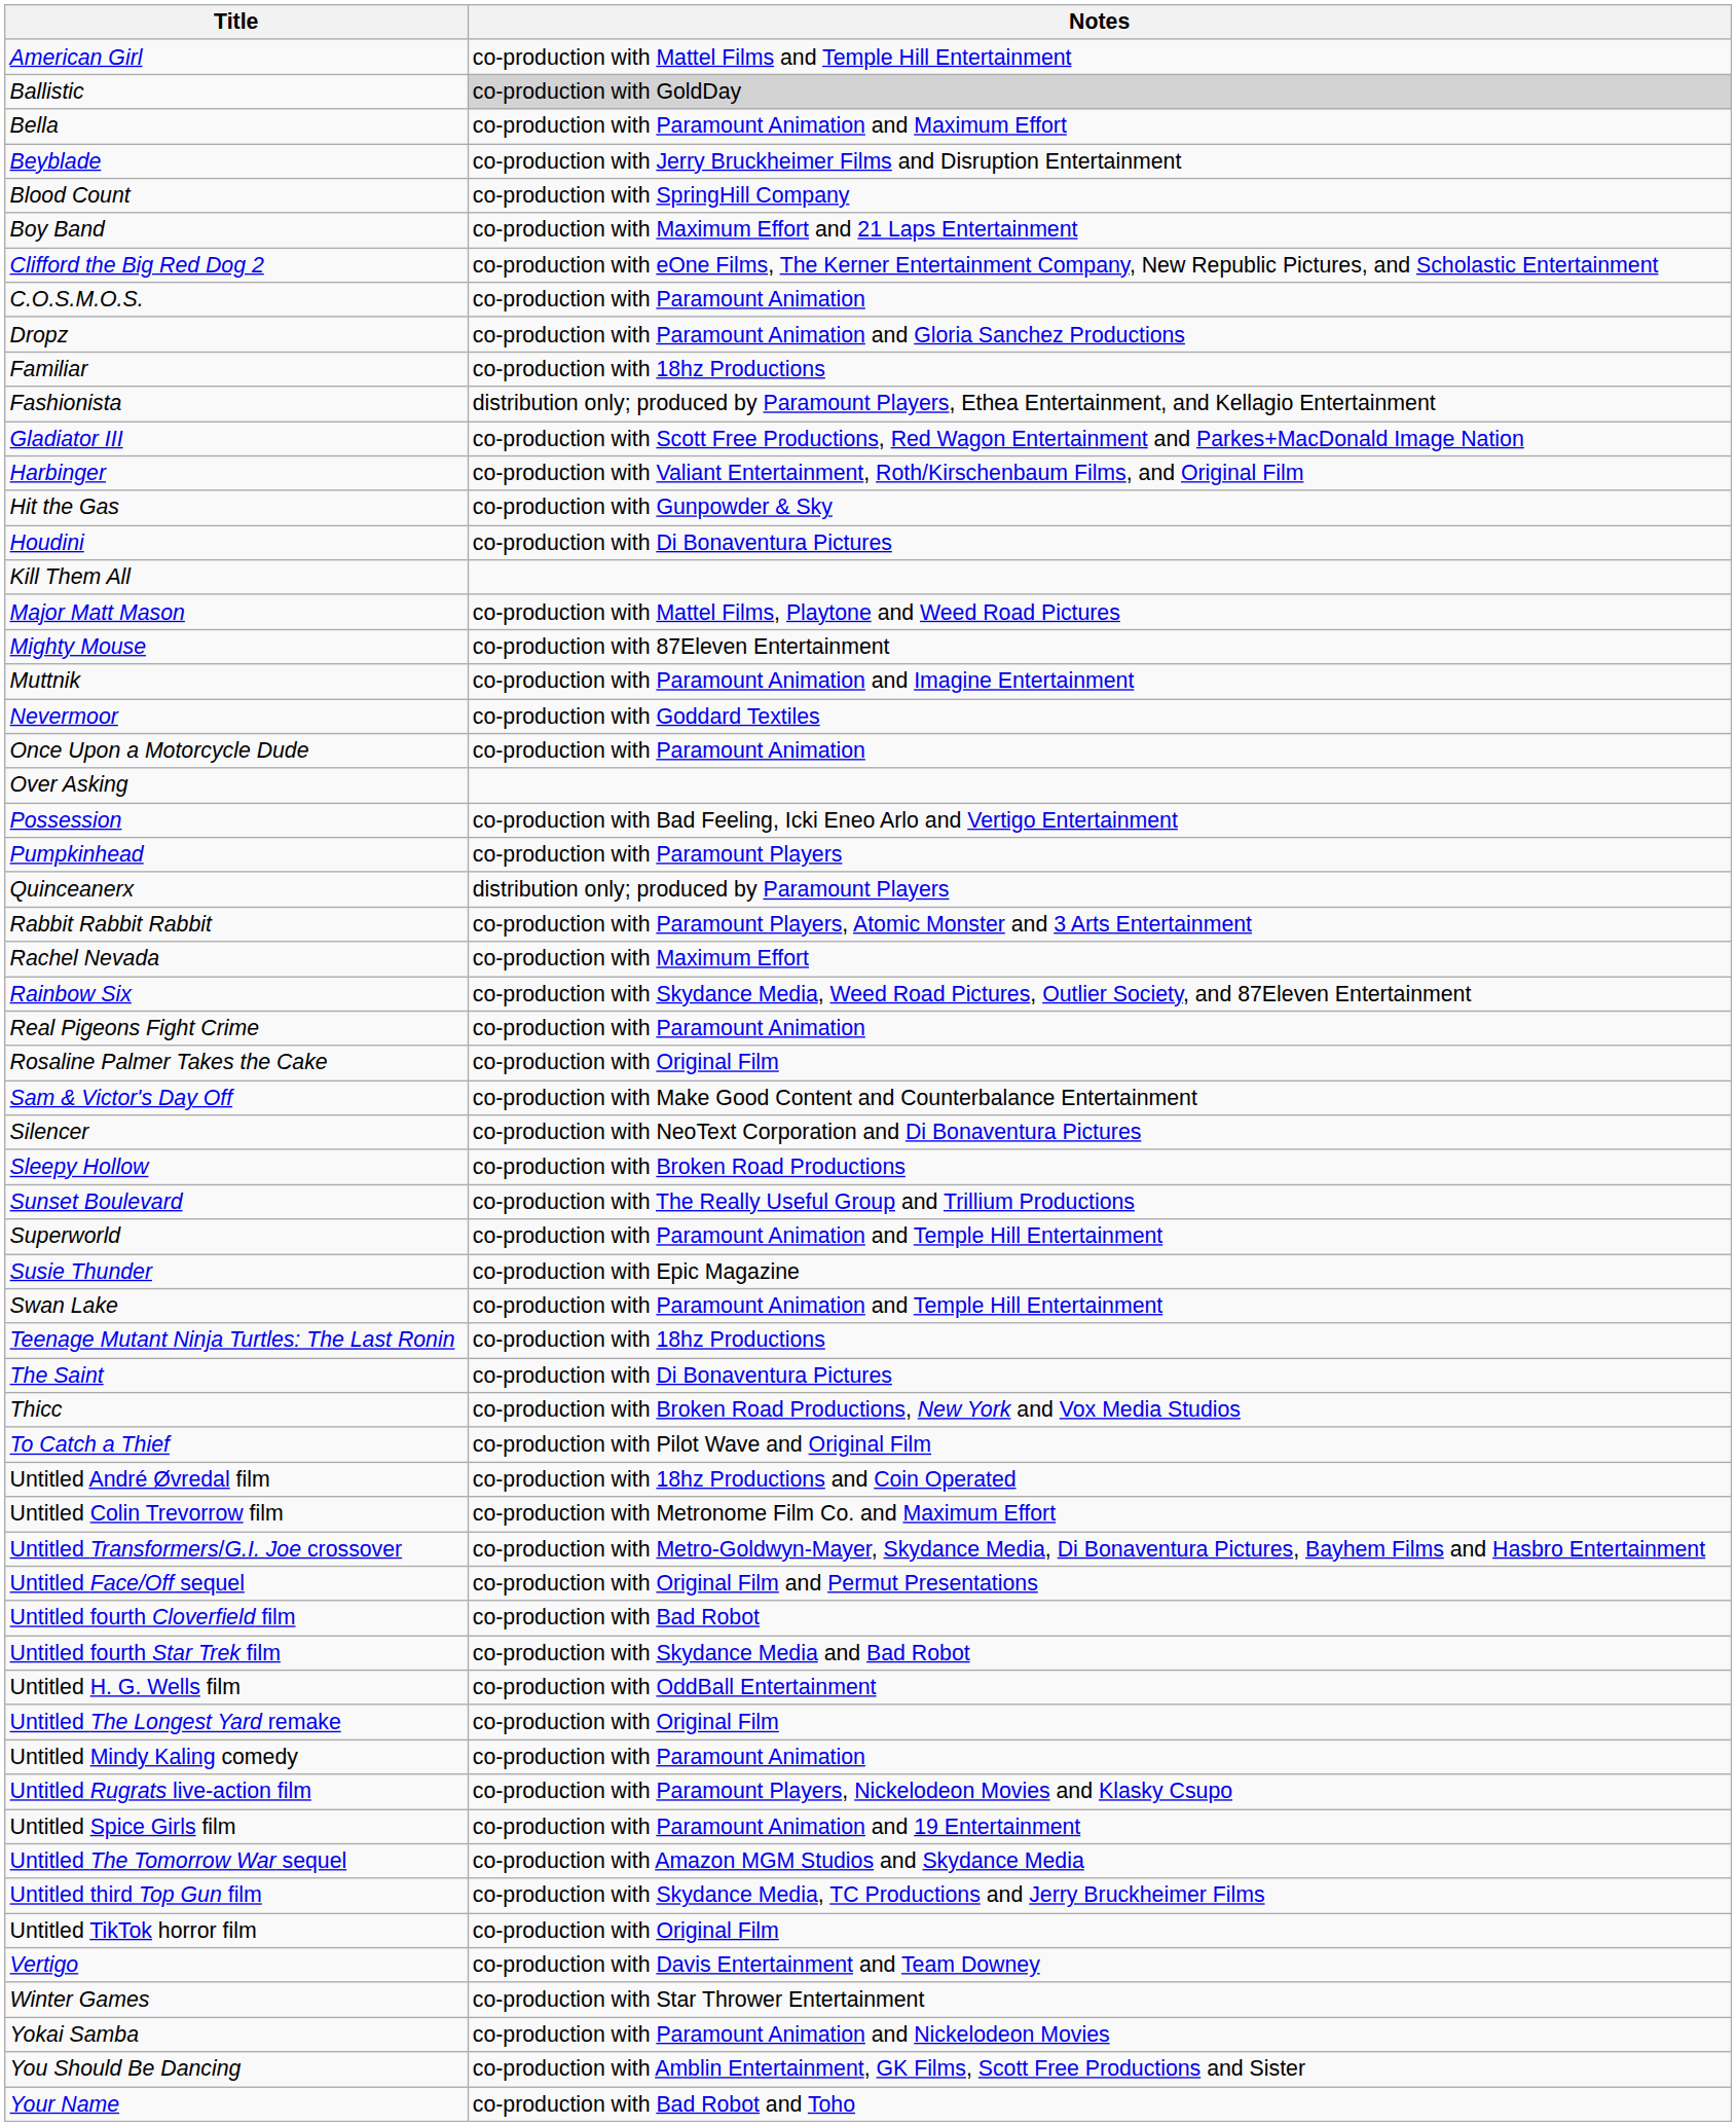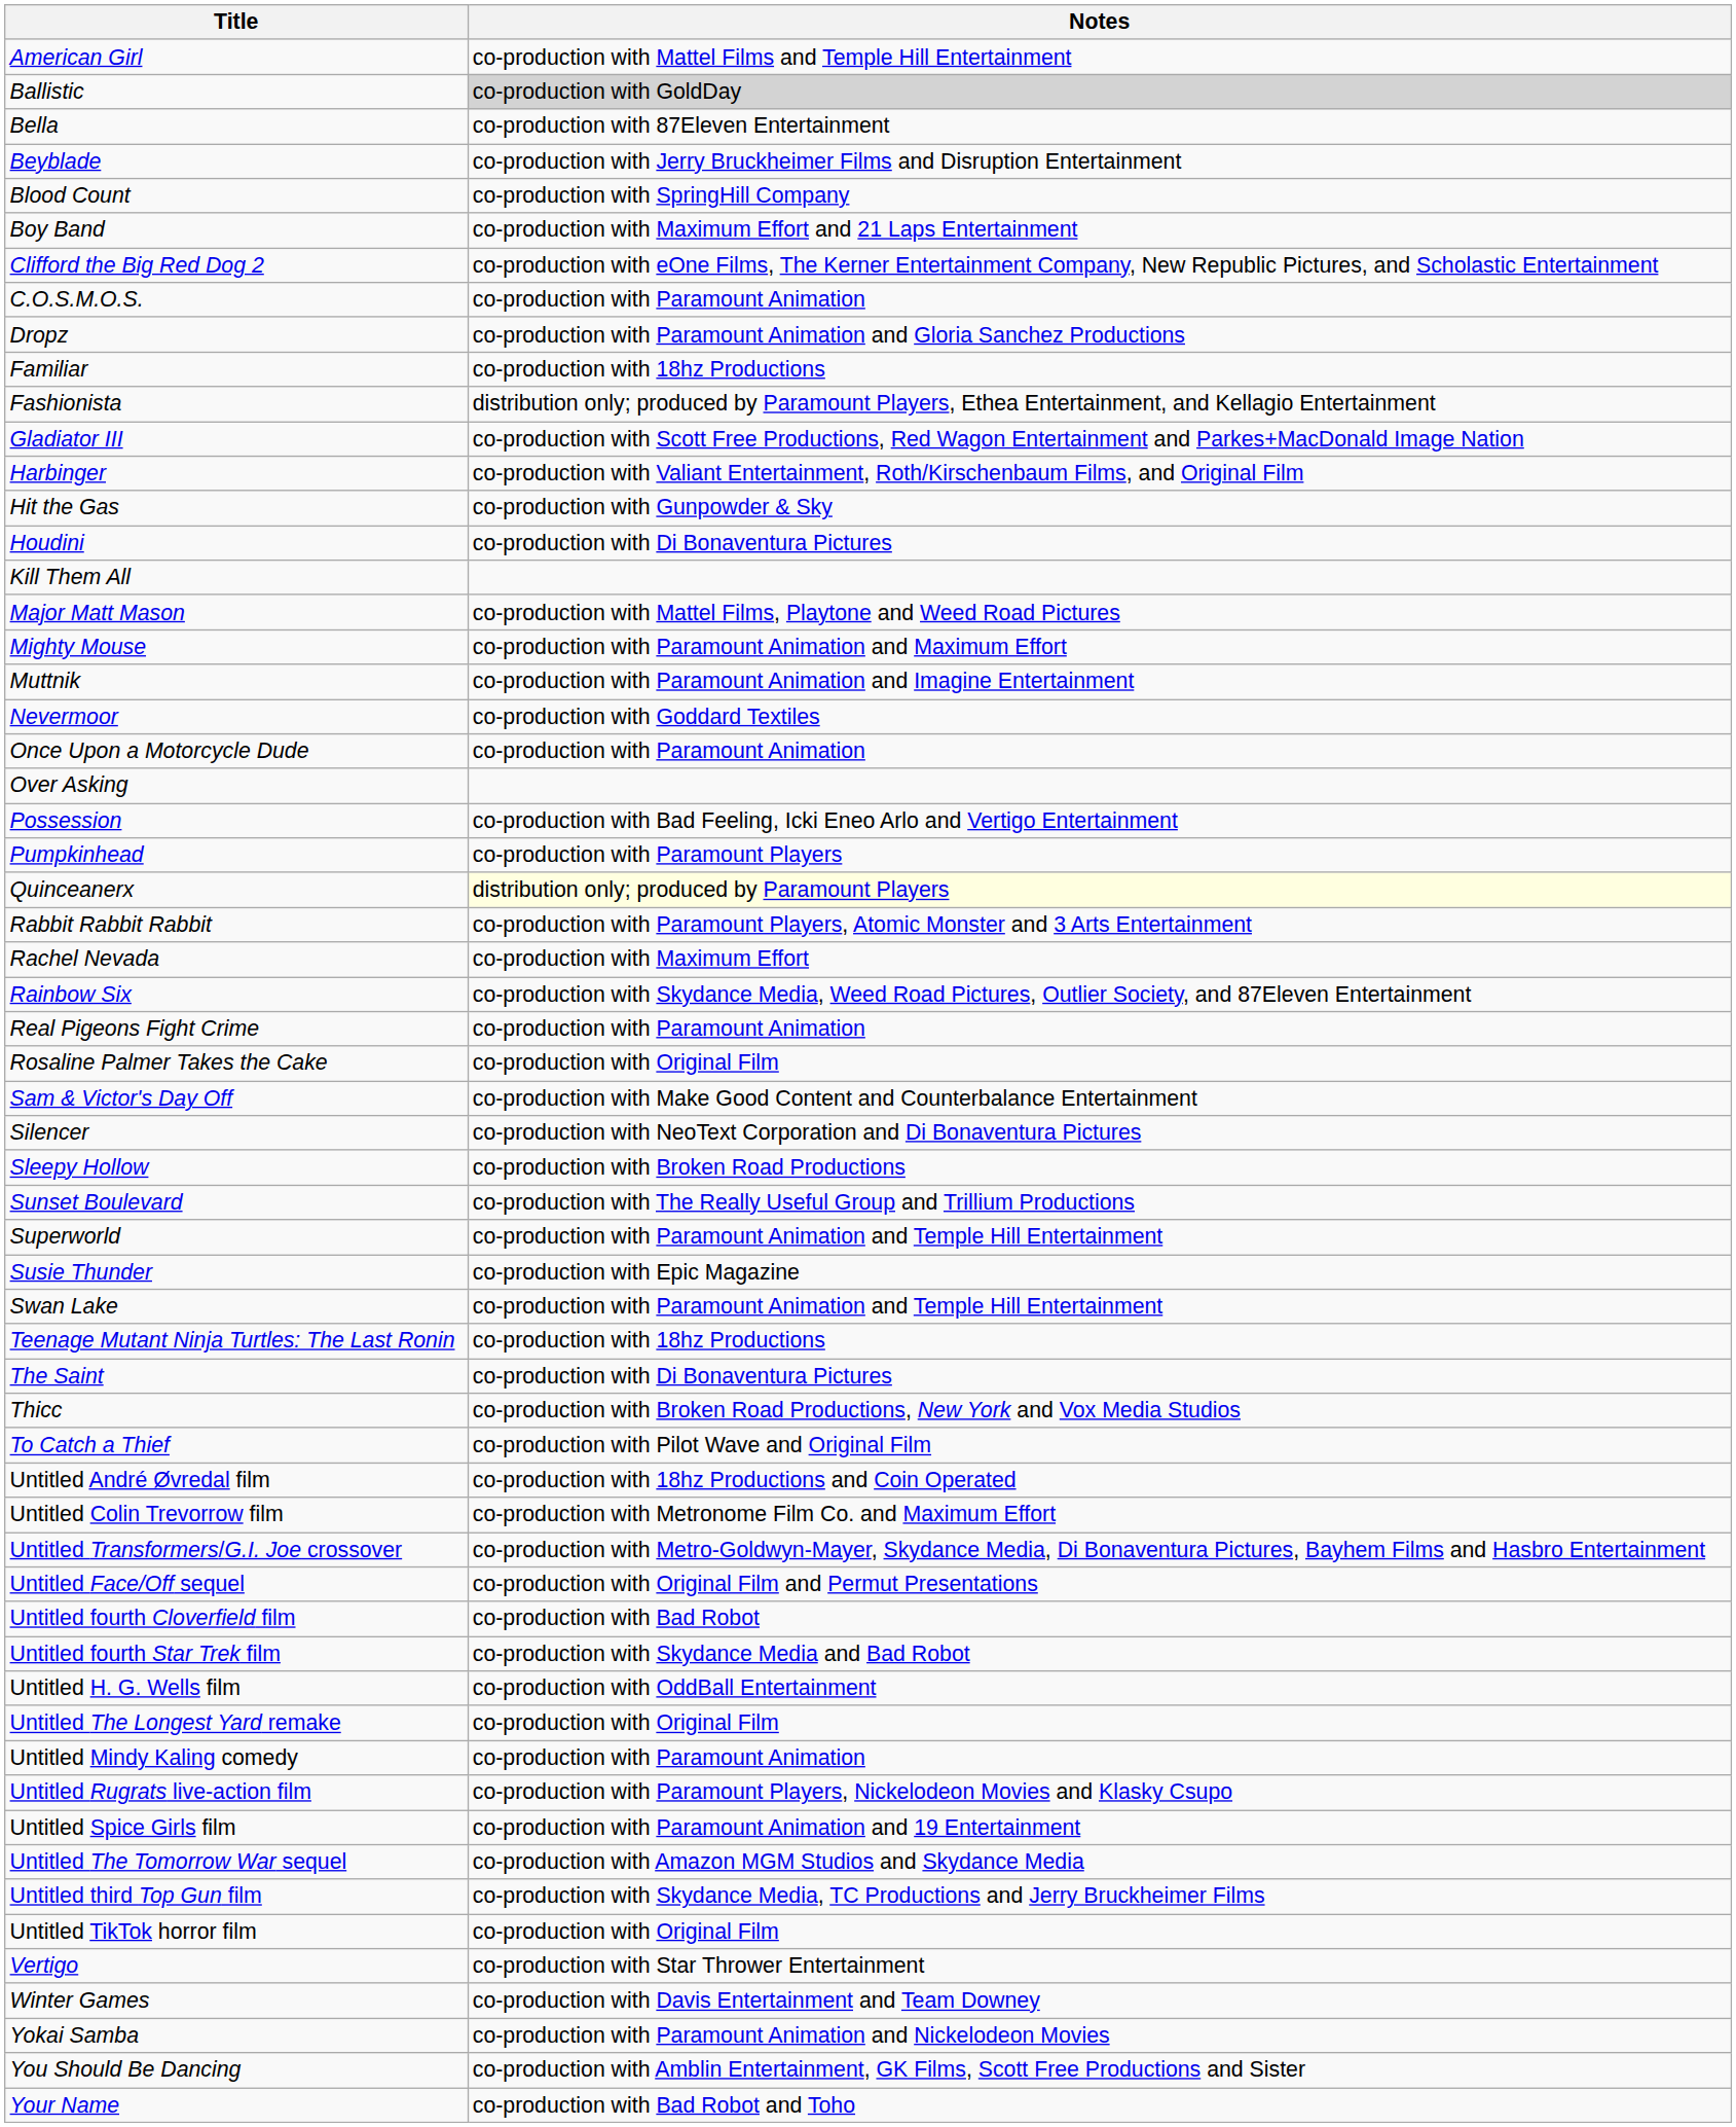 <table class="wikitable plainrowheaders sortable" style="width:100%;">
 <tr>
 <th>Title</th>
 <th>Notes</th>
 </tr>
 <tr>
 <td><em><a href='#'>American Girl</a></em></td>
 <td>co-production with <a href='#'>Mattel Films</a> and <a href='#'>Temple Hill Entertainment</a></td>
 </tr>
 <tr>
 <td><em>Ballistic</em></td>
 <td style="background: lightgrey;">co-production with GoldDay</td>
 </tr>
 <tr>
 <td><em>Bella</em></td>
-<td>co-production with <a href='#'>Paramount Animation</a> and <a href='#'>Maximum Effort</a></td>
+<td>co-production with 87Eleven Entertainment</td>
 </tr>
 <tr>
 <td><em><a href='#'>Beyblade</a></em></td>
 <td>co-production with <a href='#'>Jerry Bruckheimer Films</a> and Disruption Entertainment</td>
 </tr>
 <tr>
 <td><em>Blood Count</em></td>
 <td>co-production with <a href='#'>SpringHill Company</a></td>
 </tr>
 <tr>
 <td><em>Boy Band</em></td>
 <td>co-production with <a href='#'>Maximum Effort</a> and <a href='#'>21 Laps Entertainment</a></td>
 </tr>
 <tr>
 <td><a href='#'><em>Clifford the Big Red Dog 2</em></a></td>
 <td>co-production with <a href='#'>eOne Films</a>, <a href='#'>The Kerner Entertainment Company</a>, New Republic Pictures, and <a href='#'>Scholastic Entertainment</a></td>
 </tr>
 <tr>
 <td><em>C.O.S.M.O.S.</em></td>
 <td>co-production with <a href='#'>Paramount Animation</a></td>
 </tr>
 <tr>
 <td><em>Dropz</em></td>
 <td>co-production with <a href='#'>Paramount Animation</a> and <a href='#'>Gloria Sanchez Productions</a></td>
 </tr>
 <tr>
 <td><em>Familiar</em></td>
 <td>co-production with <a href='#'>18hz Productions</a></td>
 </tr>
 <tr>
 <td><em>Fashionista</em></td>
 <td>distribution only; produced by <a href='#'>Paramount Players</a>, Ethea Entertainment, and Kellagio Entertainment</td>
 </tr>
 <tr>
 <td><em><a href='#'>Gladiator III</a></em></td>
 <td>co-production with <a href='#'>Scott Free Productions</a>, <a href='#'>Red Wagon Entertainment</a> and <a href='#'>Parkes+</a><a href='#'>MacDonald Image Nation</a></td>
 </tr>
 <tr>
 <td><em><a href='#'>Harbinger</a></em></td>
 <td>co-production with <a href='#'>Valiant Entertainment</a>, <a href='#'>Roth/Kirschenbaum Films</a>, and <a href='#'>Original Film</a></td>
 </tr>
 <tr>
 <td><em>Hit the Gas</em></td>
 <td>co-production with <a href='#'>Gunpowder & Sky</a></td>
 </tr>
 <tr>
 <td><em><a href='#'>Houdini</a></em></td>
 <td>co-production with <a href='#'>Di Bonaventura Pictures</a></td>
 </tr>
 <tr>
 <td><em>Kill Them All</em></td>
 <td></td>
 </tr>
 <tr>
 <td><em><a href='#'>Major Matt Mason</a></em></td>
 <td>co-production with <a href='#'>Mattel Films</a>, <a href='#'>Playtone</a> and <a href='#'>Weed Road Pictures</a></td>
 </tr>
 <tr>
 <td><em><a href='#'>Mighty Mouse</a></em></td>
-<td>co-production with 87Eleven Entertainment</td>
+<td>co-production with <a href='#'>Paramount Animation</a> and <a href='#'>Maximum Effort</a></td>
 </tr>
 <tr>
 <td><em>Muttnik</em></td>
 <td>co-production with <a href='#'>Paramount Animation</a> and <a href='#'>Imagine Entertainment</a></td>
 </tr>
 <tr>
 <td><em><a href='#'>Nevermoor</a></em></td>
 <td>co-production with <a href='#'>Goddard Textiles</a></td>
 </tr>
 <tr>
 <td><em>Once Upon a Motorcycle Dude</em></td>
 <td>co-production with <a href='#'>Paramount Animation</a></td>
 </tr>
 <tr>
 <td><em>Over Asking</em></td>
 <td></td>
 </tr>
 <tr>
 <td><em><a href='#'>Possession</a></em></td>
 <td>co-production with Bad Feeling, Icki Eneo Arlo and <a href='#'>Vertigo Entertainment</a></td>
 </tr>
 <tr>
 <td><em><a href='#'>Pumpkinhead</a></em></td>
 <td>co-production with <a href='#'>Paramount Players</a></td>
 </tr>
 <tr>
 <td><em>Quinceanerx</em></td>
-<td>distribution only; produced by <a href='#'>Paramount Players</a></td>
+<td style="background: lightyellow;">distribution only; produced by <a href='#'>Paramount Players</a></td>
 </tr>
 <tr>
 <td><em>Rabbit Rabbit Rabbit</em></td>
 <td>co-production with <a href='#'>Paramount Players</a>, <a href='#'>Atomic Monster</a> and <a href='#'>3 Arts Entertainment</a></td>
 </tr>
 <tr>
 <td><em>Rachel Nevada</em></td>
 <td>co-production with <a href='#'>Maximum Effort</a></td>
 </tr>
 <tr>
 <td><em><a href='#'>Rainbow Six</a></em></td>
 <td>co-production with <a href='#'>Skydance Media</a>, <a href='#'>Weed Road Pictures</a>, <a href='#'>Outlier Society</a>, and 87Eleven Entertainment</td>
 </tr>
 <tr>
 <td><em>Real Pigeons Fight Crime</em></td>
 <td>co-production with <a href='#'>Paramount Animation</a></td>
 </tr>
 <tr>
 <td><em>Rosaline Palmer Takes the Cake</em></td>
 <td>co-production with <a href='#'>Original Film</a></td>
 </tr>
 <tr>
 <td><em><a href='#'>Sam & Victor's Day Off</a></em></td>
 <td>co-production with Make Good Content and Counterbalance Entertainment</td>
 </tr>
 <tr>
 <td><em>Silencer</em></td>
 <td>co-production with NeoText Corporation and <a href='#'>Di Bonaventura Pictures</a></td>
 </tr>
 <tr>
 <td><em><a href='#'>Sleepy Hollow</a></em></td>
 <td>co-production with <a href='#'>Broken Road Productions</a></td>
 </tr>
 <tr>
 <td><em><a href='#'>Sunset Boulevard</a></em></td>
 <td>co-production with <a href='#'>The Really Useful Group</a> and <a href='#'>Trillium Productions</a></td>
 </tr>
 <tr>
 <td><em>Superworld</em></td>
 <td>co-production with <a href='#'>Paramount Animation</a> and <a href='#'>Temple Hill Entertainment</a></td>
 </tr>
 <tr>
 <td><em><a href='#'>Susie Thunder</a></em></td>
 <td>co-production with Epic Magazine</td>
 </tr>
 <tr>
 <td><em>Swan Lake</em></td>
 <td>co-production with <a href='#'>Paramount Animation</a> and <a href='#'>Temple Hill Entertainment</a></td>
 </tr>
 <tr>
 <td><em><a href='#'>Teenage Mutant Ninja Turtles: The Last Ronin</a></em></td>
 <td>co-production with <a href='#'>18hz Productions</a></td>
 </tr>
 <tr>
 <td><em><a href='#'>The Saint</a></em></td>
 <td>co-production with <a href='#'>Di Bonaventura Pictures</a></td>
 </tr>
 <tr>
 <td><em>Thicc</em></td>
 <td>co-production with <a href='#'>Broken Road Productions</a>, <em><a href='#'>New York</a></em> and <a href='#'>Vox Media Studios</a></td>
 </tr>
 <tr>
 <td><em><a href='#'>To Catch a Thief</a></em></td>
 <td>co-production with Pilot Wave and <a href='#'>Original Film</a></td>
 </tr>
 <tr>
 <td>Untitled <a href='#'>André Øvredal</a> film</td>
 <td>co-production with <a href='#'>18hz Productions</a> and <a href='#'>Coin Operated</a></td>
 </tr>
 <tr>
 <td>Untitled <a href='#'>Colin Trevorrow</a> film</td>
 <td>co-production with Metronome Film Co. and <a href='#'>Maximum Effort</a></td>
 </tr>
 <tr>
 <td><a href='#'>Untitled <em>Transformers</em>/<em>G.I. Joe</em> crossover</a></td>
 <td>co-production with <a href='#'>Metro-Goldwyn-Mayer</a>, <a href='#'>Skydance Media</a>, <a href='#'>Di Bonaventura Pictures</a>, <a href='#'>Bayhem Films</a> and <a href='#'>Hasbro Entertainment</a></td>
 </tr>
 <tr>
 <td><a href='#'>Untitled <em>Face/Off</em> sequel</a></td>
 <td>co-production with <a href='#'>Original Film</a> and <a href='#'>Permut Presentations</a></td>
 </tr>
 <tr>
 <td><a href='#'>Untitled fourth <em>Cloverfield</em> film</a></td>
 <td>co-production with <a href='#'>Bad Robot</a></td>
 </tr>
 <tr>
 <td><a href='#'>Untitled fourth <em>Star Trek</em> film</a></td>
 <td>co-production with <a href='#'>Skydance Media</a> and <a href='#'>Bad Robot</a></td>
 </tr>
 <tr>
 <td>Untitled <a href='#'>H. G. Wells</a> film</td>
 <td>co-production with <a href='#'>OddBall Entertainment</a></td>
 </tr>
 <tr>
 <td><a href='#'>Untitled <em>The Longest Yard</em> remake</a></td>
 <td>co-production with <a href='#'>Original Film</a></td>
 </tr>
 <tr>
 <td>Untitled <a href='#'>Mindy Kaling</a> comedy</td>
 <td>co-production with <a href='#'>Paramount Animation</a></td>
 </tr>
 <tr>
 <td><a href='#'>Untitled <em>Rugrats</em> live-action film</a></td>
 <td>co-production with <a href='#'>Paramount Players</a>, <a href='#'>Nickelodeon Movies</a> and <a href='#'>Klasky Csupo</a></td>
 </tr>
 <tr>
 <td>Untitled <a href='#'>Spice Girls</a> film</td>
 <td>co-production with <a href='#'>Paramount Animation</a> and <a href='#'>19 Entertainment</a></td>
 </tr>
 <tr>
 <td><a href='#'>Untitled <em>The Tomorrow War</em> sequel</a></td>
 <td>co-production with <a href='#'>Amazon MGM Studios</a> and <a href='#'>Skydance Media</a></td>
 </tr>
 <tr>
 <td><a href='#'>Untitled third <em>Top Gun</em> film</a></td>
 <td>co-production with <a href='#'>Skydance Media</a>, <a href='#'>TC Productions</a> and <a href='#'>Jerry Bruckheimer Films</a></td>
 </tr>
 <tr>
 <td>Untitled <a href='#'>TikTok</a> horror film</td>
 <td>co-production with <a href='#'>Original Film</a></td>
 </tr>
 <tr>
 <td><em><a href='#'>Vertigo</a></em></td>
-<td>co-production with <a href='#'>Davis Entertainment</a> and <a href='#'>Team Downey</a></td>
+<td>co-production with Star Thrower Entertainment</td>
 </tr>
 <tr>
 <td><em>Winter Games</em></td>
-<td>co-production with Star Thrower Entertainment</td>
+<td>co-production with <a href='#'>Davis Entertainment</a> and <a href='#'>Team Downey</a></td>
 </tr>
 <tr>
 <td><em>Yokai Samba</em></td>
 <td>co-production with <a href='#'>Paramount Animation</a> and <a href='#'>Nickelodeon Movies</a></td>
 </tr>
 <tr>
 <td><em>You Should Be Dancing</em></td>
 <td>co-production with <a href='#'>Amblin Entertainment</a>, <a href='#'>GK Films</a>, <a href='#'>Scott Free Productions</a> and Sister</td>
 </tr>
 <tr>
 <td><em><a href='#'>Your Name</a></em></td>
 <td>co-production with <a href='#'>Bad Robot</a> and <a href='#'>Toho</a></td>
 </tr>
 </table>
